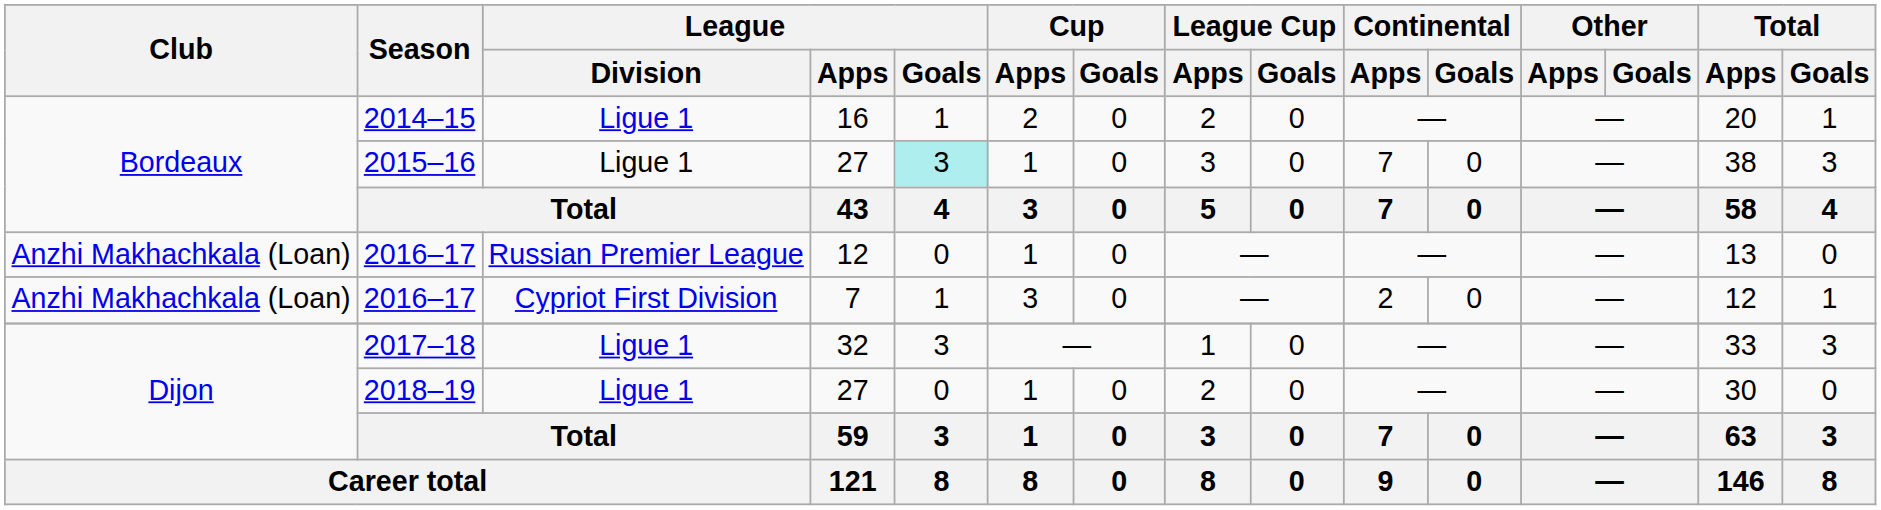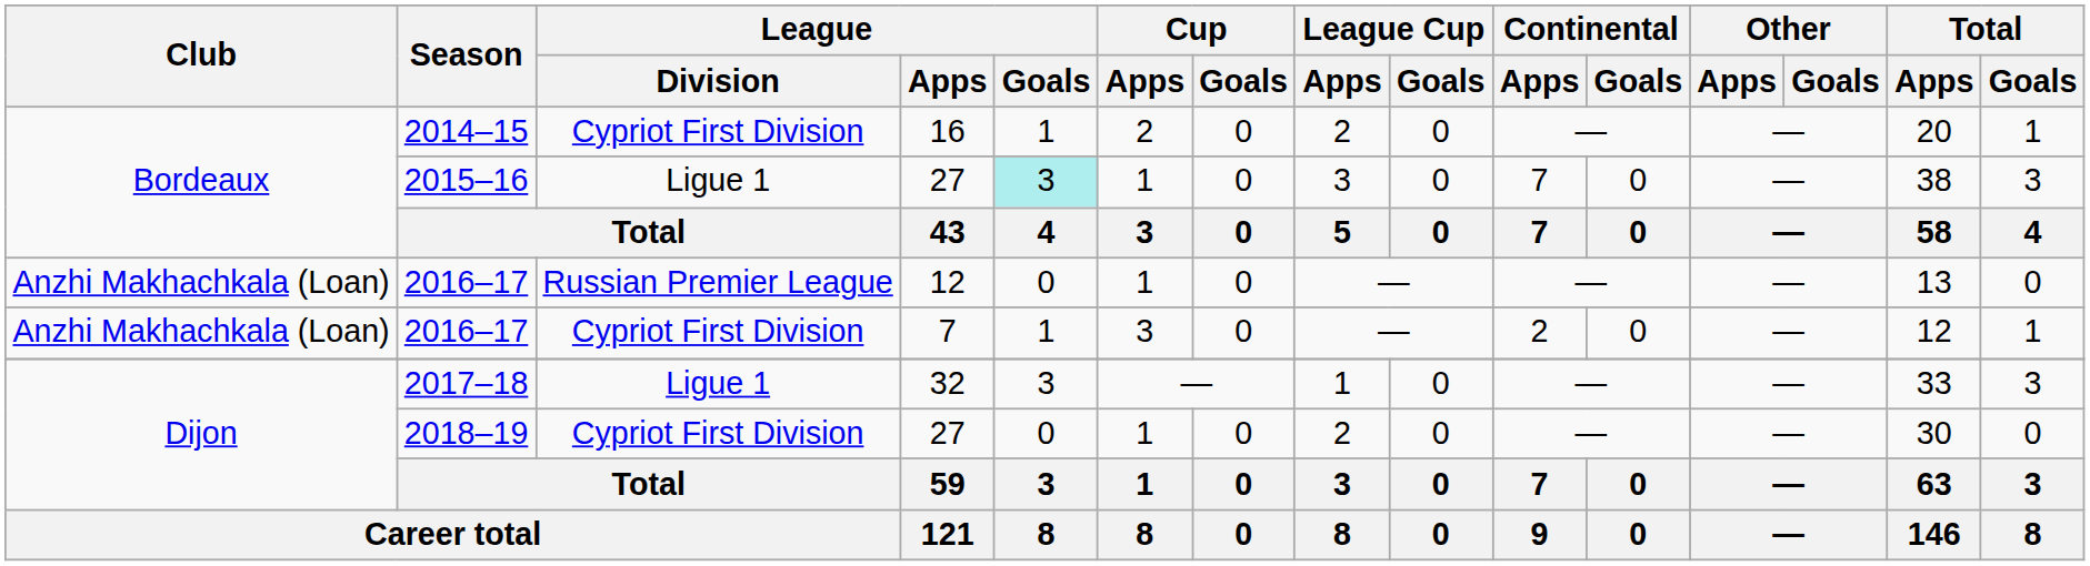 <table class="wikitable" style="text-align: center;">
 <tr>
 <th rowspan="2">Club</th>
 <th rowspan="2">Season</th>
 <th colspan="3">League</th>
 <th colspan="2">Cup</th>
 <th colspan="2">League Cup</th>
 <th colspan="2">Continental</th>
 <th colspan="2">Other</th>
 <th colspan="2">Total</th>
 </tr>
 <tr>
 <th>Division</th>
 <th>Apps</th>
 <th>Goals</th>
 <th>Apps</th>
 <th>Goals</th>
 <th>Apps</th>
 <th>Goals</th>
 <th>Apps</th>
 <th>Goals</th>
 <th>Apps</th>
 <th>Goals</th>
 <th>Apps</th>
 <th>Goals</th>
 </tr>
 <tr>
 <td rowspan="3"><a href='#'>Bordeaux</a></td>
 <td><a href='#'>2014–15</a></td>
-<td><a href='#'>Ligue 1</a></td>
+<td><a href='#'>Cypriot First Division</a></td>
 <td>16</td>
 <td>1</td>
 <td>2</td>
 <td>0</td>
 <td>2</td>
 <td>0</td>
 <td colspan="2">—</td>
 <td colspan="2">—</td>
 <td>20</td>
 <td>1</td>
 </tr>
 <tr>
 <td><a href='#'>2015–16</a></td>
 <td>Ligue 1</td>
 <td>27</td>
 <td style="background: paleturquoise;">3</td>
 <td>1</td>
 <td>0</td>
 <td>3</td>
 <td>0</td>
 <td>7</td>
 <td>0</td>
 <td colspan="2">—</td>
 <td>38</td>
 <td>3</td>
 </tr>
 <tr>
 <th colspan="2">Total</th>
 <th>43</th>
 <th>4</th>
 <th>3</th>
 <th>0</th>
 <th>5</th>
 <th>0</th>
 <th>7</th>
 <th>0</th>
 <th colspan="2">—</th>
 <th>58</th>
 <th>4</th>
 </tr>
 <tr>
 <td><a href='#'>Anzhi Makhachkala</a> (Loan)</td>
 <td><a href='#'>2016–17</a></td>
 <td><a href='#'>Russian Premier League</a></td>
 <td>12</td>
 <td>0</td>
 <td>1</td>
 <td>0</td>
 <td colspan="2">—</td>
 <td colspan="2">—</td>
 <td colspan="2">—</td>
 <td>13</td>
 <td>0</td>
 </tr>
 <tr>
 <td><a href='#'>Anzhi Makhachkala</a> (Loan)</td>
 <td><a href='#'>2016–17</a></td>
 <td><a href='#'>Cypriot First Division</a></td>
 <td>7</td>
 <td>1</td>
 <td>3</td>
 <td>0</td>
 <td colspan="2">—</td>
 <td>2</td>
 <td>0</td>
 <td colspan="2">—</td>
 <td>12</td>
 <td>1</td>
 </tr>
 <tr>
 </tr>
 <tr>
 <td rowspan="3"><a href='#'>Dijon</a></td>
 <td><a href='#'>2017–18</a></td>
 <td><a href='#'>Ligue 1</a></td>
 <td>32</td>
 <td>3</td>
 <td colspan="2">—</td>
 <td>1</td>
 <td>0</td>
 <td colspan="2">—</td>
 <td colspan="2">—</td>
 <td>33</td>
 <td>3</td>
 </tr>
 <tr>
 <td><a href='#'>2018–19</a></td>
-<td><a href='#'>Ligue 1</a></td>
+<td><a href='#'>Cypriot First Division</a></td>
 <td>27</td>
 <td>0</td>
 <td>1</td>
 <td>0</td>
 <td>2</td>
 <td>0</td>
 <td colspan="2">—</td>
 <td colspan="2">—</td>
 <td>30</td>
 <td>0</td>
 </tr>
 <tr>
 <th colspan="2">Total</th>
 <th>59</th>
 <th>3</th>
 <th>1</th>
 <th>0</th>
 <th>3</th>
 <th>0</th>
 <th>7</th>
 <th>0</th>
 <th colspan="2">—</th>
 <th>63</th>
 <th>3</th>
 </tr>
 <tr>
 <th colspan="3">Career total</th>
 <th>121</th>
 <th>8</th>
 <th>8</th>
 <th>0</th>
 <th>8</th>
 <th>0</th>
 <th>9</th>
 <th>0</th>
 <th colspan="2">—</th>
 <th>146</th>
 <th>8</th>
 </tr>
 </table>
